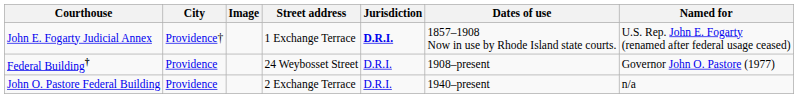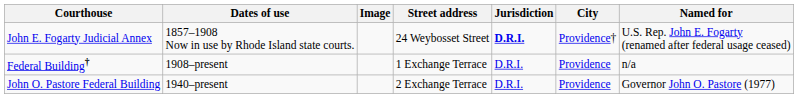 <table class="wikitable sortable sticky-header sort-under">
 <tr>
 <th>Courthouse</th>
-<th>City</th>
+<th>Dates of use</th>
 <th>Image</th>
 <th>Street address</th>
 <th>Jurisdiction</th>
-<th>Dates of use</th>
+<th>City</th>
 <th>Named for</th>
 </tr>
 <tr>
 <td><a href='#'>John E. Fogarty Judicial Annex</a></td>
+<td>1857–1908<br>Now in use by Rhode Island state courts.</td>
+<td></td>
+<td>24 Weybosset Street</td>
+<td><strong><a href='#'>D.R.I.</a></strong></td>
 <td><a href='#'>Providence</a>†</td>
-<td></td>
-<td>1 Exchange Terrace</td>
-<td><strong><a href='#'>D.R.I.</a></strong></td>
-<td>1857–1908<br>Now in use by Rhode Island state courts.</td>
 <td>U.S. Rep. <a href='#'>John E. Fogarty</a><br>(renamed after federal usage ceased)</td>
 </tr>
 <tr>
 <td><a href='#'>Federal Building</a><strong><sup>†</sup></strong></td>
+<td>1908–present</td>
+<td></td>
+<td>1 Exchange Terrace</td>
+<td><a href='#'>D.R.I.</a></td>
 <td><a href='#'>Providence</a></td>
-<td></td>
-<td>24 Weybosset Street</td>
-<td><a href='#'>D.R.I.</a></td>
-<td>1908–present</td>
-<td>Governor <a href='#'>John O. Pastore</a> (1977)</td>
+<td>n/a</td>
 </tr>
 <tr>
 <td><a href='#'>John O. Pastore Federal Building</a></td>
-<td><a href='#'>Providence</a></td>
+<td>1940–present</td>
 <td></td>
 <td>2 Exchange Terrace</td>
 <td><a href='#'>D.R.I.</a></td>
-<td>1940–present</td>
-<td>n/a</td>
+<td><a href='#'>Providence</a></td>
+<td>Governor <a href='#'>John O. Pastore</a> (1977)</td>
 </tr>
 </table>
